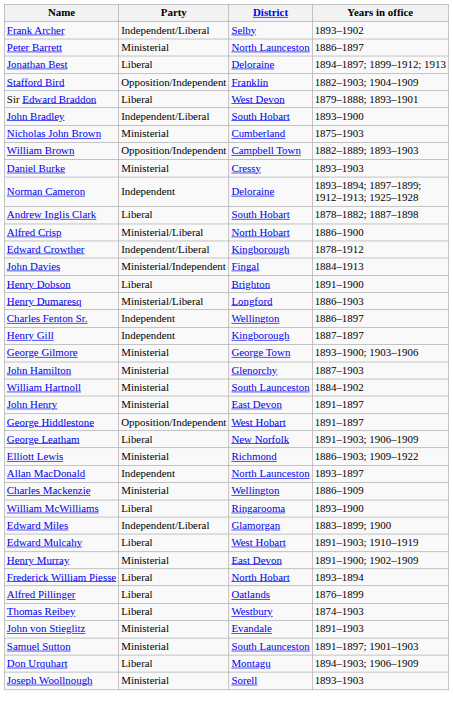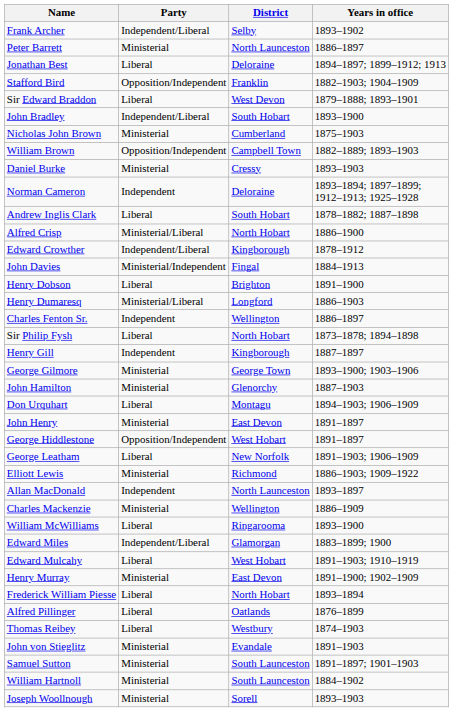 <table class="wikitable sortable">
 <tr>
 <th><strong>Name</strong></th>
 <th><strong>Party</strong></th>
 <th><strong><a href='#'>District</a></strong></th>
 <th><strong>Years in office</strong></th>
 </tr>
 <tr>
 <td><a href='#'>Frank Archer</a></td>
 <td>Independent/Liberal</td>
 <td><a href='#'>Selby</a></td>
 <td>1893–1902</td>
 </tr>
 <tr>
 <td><a href='#'>Peter Barrett</a></td>
 <td>Ministerial</td>
 <td><a href='#'>North Launceston</a></td>
 <td>1886–1897</td>
 </tr>
 <tr>
 <td><a href='#'>Jonathan Best</a></td>
 <td>Liberal</td>
 <td><a href='#'>Deloraine</a></td>
 <td>1894–1897; 1899–1912; 1913</td>
 </tr>
 <tr>
 <td><a href='#'>Stafford Bird</a></td>
 <td>Opposition/Independent</td>
 <td><a href='#'>Franklin</a></td>
 <td>1882–1903; 1904–1909</td>
 </tr>
 <tr>
 <td>Sir <a href='#'>Edward Braddon</a></td>
 <td>Liberal</td>
 <td><a href='#'>West Devon</a></td>
 <td>1879–1888; 1893–1901</td>
 </tr>
 <tr>
 <td><a href='#'>John Bradley</a></td>
 <td>Independent/Liberal</td>
 <td><a href='#'>South Hobart</a></td>
 <td>1893–1900</td>
 </tr>
 <tr>
 <td><a href='#'>Nicholas John Brown</a></td>
 <td>Ministerial</td>
 <td><a href='#'>Cumberland</a></td>
 <td>1875–1903</td>
 </tr>
 <tr>
 <td><a href='#'>William Brown</a></td>
 <td>Opposition/Independent</td>
 <td><a href='#'>Campbell Town</a></td>
 <td>1882–1889; 1893–1903</td>
 </tr>
 <tr>
 <td><a href='#'>Daniel Burke</a></td>
 <td>Ministerial</td>
 <td><a href='#'>Cressy</a></td>
 <td>1893–1903</td>
 </tr>
 <tr>
 <td><a href='#'>Norman Cameron</a></td>
 <td>Independent</td>
 <td><a href='#'>Deloraine</a></td>
 <td>1893–1894; 1897–1899;<br>1912–1913; 1925–1928</td>
 </tr>
 <tr>
 <td><a href='#'>Andrew Inglis Clark</a></td>
 <td>Liberal</td>
 <td><a href='#'>South Hobart</a></td>
 <td>1878–1882; 1887–1898</td>
 </tr>
 <tr>
 <td><a href='#'>Alfred Crisp</a></td>
 <td>Ministerial/Liberal</td>
 <td><a href='#'>North Hobart</a></td>
 <td>1886–1900</td>
 </tr>
 <tr>
 <td><a href='#'>Edward Crowther</a></td>
 <td>Independent/Liberal</td>
 <td><a href='#'>Kingborough</a></td>
 <td>1878–1912</td>
 </tr>
 <tr>
 <td><a href='#'>John Davies</a></td>
 <td>Ministerial/Independent</td>
 <td><a href='#'>Fingal</a></td>
 <td>1884–1913</td>
 </tr>
 <tr>
 <td><a href='#'>Henry Dobson</a></td>
 <td>Liberal</td>
 <td><a href='#'>Brighton</a></td>
 <td>1891–1900</td>
 </tr>
 <tr>
 <td><a href='#'>Henry Dumaresq</a></td>
 <td>Ministerial/Liberal</td>
 <td><a href='#'>Longford</a></td>
 <td>1886–1903</td>
 </tr>
 <tr>
 <td><a href='#'>Charles Fenton Sr.</a></td>
 <td>Independent</td>
 <td><a href='#'>Wellington</a></td>
 <td>1886–1897</td>
 </tr>
 <tr>
+<td>Sir <a href='#'>Philip Fysh</a></td>
+<td>Liberal</td>
+<td><a href='#'>North Hobart</a></td>
+<td>1873–1878; 1894–1898</td>
+</tr>
+<tr>
 <td><a href='#'>Henry Gill</a></td>
 <td>Independent</td>
 <td><a href='#'>Kingborough</a></td>
 <td>1887–1897</td>
 </tr>
 <tr>
 <td><a href='#'>George Gilmore</a></td>
 <td>Ministerial</td>
 <td><a href='#'>George Town</a></td>
 <td>1893–1900; 1903–1906</td>
 </tr>
 <tr>
 <td><a href='#'>John Hamilton</a></td>
 <td>Ministerial</td>
 <td><a href='#'>Glenorchy</a></td>
 <td>1887–1903</td>
 </tr>
 <tr>
-<td><a href='#'>William Hartnoll</a></td>
-<td>Ministerial</td>
-<td><a href='#'>South Launceston</a></td>
-<td>1884–1902</td>
+<td><a href='#'>Don Urquhart</a></td>
+<td>Liberal</td>
+<td><a href='#'>Montagu</a></td>
+<td>1894–1903; 1906–1909</td>
 </tr>
 <tr>
 <td><a href='#'>John Henry</a></td>
 <td>Ministerial</td>
 <td><a href='#'>East Devon</a></td>
 <td>1891–1897</td>
 </tr>
 <tr>
 <td><a href='#'>George Hiddlestone</a></td>
 <td>Opposition/Independent</td>
 <td><a href='#'>West Hobart</a></td>
 <td>1891–1897</td>
 </tr>
 <tr>
 <td><a href='#'>George Leatham</a></td>
 <td>Liberal</td>
 <td><a href='#'>New Norfolk</a></td>
 <td>1891–1903; 1906–1909</td>
 </tr>
 <tr>
 <td><a href='#'>Elliott Lewis</a></td>
 <td>Ministerial</td>
 <td><a href='#'>Richmond</a></td>
 <td>1886–1903; 1909–1922</td>
 </tr>
 <tr>
 <td><a href='#'>Allan MacDonald</a></td>
 <td>Independent</td>
 <td><a href='#'>North Launceston</a></td>
 <td>1893–1897</td>
 </tr>
 <tr>
 <td><a href='#'>Charles Mackenzie</a></td>
 <td>Ministerial</td>
 <td><a href='#'>Wellington</a></td>
 <td>1886–1909</td>
 </tr>
 <tr>
 <td><a href='#'>William McWilliams</a></td>
 <td>Liberal</td>
 <td><a href='#'>Ringarooma</a></td>
 <td>1893–1900</td>
 </tr>
 <tr>
 <td><a href='#'>Edward Miles</a></td>
 <td>Independent/Liberal</td>
 <td><a href='#'>Glamorgan</a></td>
 <td>1883–1899; 1900</td>
 </tr>
 <tr>
 <td><a href='#'>Edward Mulcahy</a></td>
 <td>Liberal</td>
 <td><a href='#'>West Hobart</a></td>
 <td>1891–1903; 1910–1919</td>
 </tr>
 <tr>
 <td><a href='#'>Henry Murray</a></td>
 <td>Ministerial</td>
 <td><a href='#'>East Devon</a></td>
 <td>1891–1900; 1902–1909</td>
 </tr>
 <tr>
 <td><a href='#'>Frederick William Piesse</a></td>
 <td>Liberal</td>
 <td><a href='#'>North Hobart</a></td>
 <td>1893–1894</td>
 </tr>
 <tr>
 <td><a href='#'>Alfred Pillinger</a></td>
 <td>Liberal</td>
 <td><a href='#'>Oatlands</a></td>
 <td>1876–1899</td>
 </tr>
 <tr>
 <td><a href='#'>Thomas Reibey</a></td>
 <td>Liberal</td>
 <td><a href='#'>Westbury</a></td>
 <td>1874–1903</td>
 </tr>
 <tr>
 <td><a href='#'>John von Stieglitz</a></td>
 <td>Ministerial</td>
 <td><a href='#'>Evandale</a></td>
 <td>1891–1903</td>
 </tr>
 <tr>
 <td><a href='#'>Samuel Sutton</a></td>
 <td>Ministerial</td>
 <td><a href='#'>South Launceston</a></td>
 <td>1891–1897; 1901–1903</td>
 </tr>
 <tr>
-<td><a href='#'>Don Urquhart</a></td>
-<td>Liberal</td>
-<td><a href='#'>Montagu</a></td>
-<td>1894–1903; 1906–1909</td>
+<td><a href='#'>William Hartnoll</a></td>
+<td>Ministerial</td>
+<td><a href='#'>South Launceston</a></td>
+<td>1884–1902</td>
 </tr>
 <tr>
 <td><a href='#'>Joseph Woollnough</a></td>
 <td>Ministerial</td>
 <td><a href='#'>Sorell</a></td>
 <td>1893–1903</td>
 </tr>
 </table>
